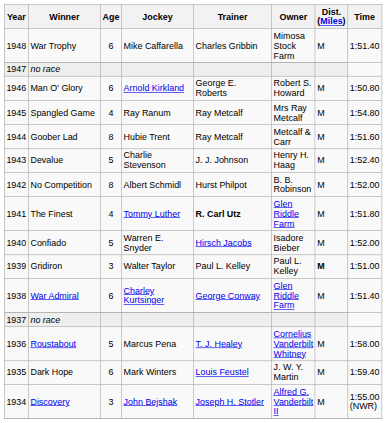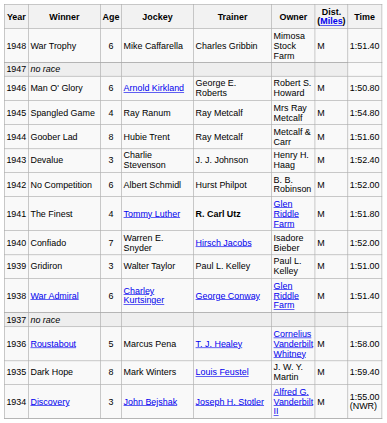 <table class="wikitable sortable" style="font-size:90%">
 <tr>
 <th style="width:30px">Year<br></th>
 <th style="width:110px">Winner<br></th>
 <th style="width:20px">Age<br></th>
 <th style="width:110px">Jockey<br></th>
 <th style="width:120px">Trainer<br></th>
 <th>Owner<br></th>
 <th style="width:25px">Dist.<br> <span>(<a href='#'>Miles</a>)</span></th>
 <th style="width:25px">Time<br></th>
 </tr>
 <tr>
 <td>1948</td>
 <td>War Trophy</td>
 <td align=center>6</td>
 <td>Mike Caffarella</td>
 <td>Charles Gribbin</td>
 <td>Mimosa Stock Farm</td>
 <td> M</td>
 <td>1:51.40</td>
 </tr>
 <tr>
 </tr>
 <tr style="background:#eee;">
 <td>1947</td>
 <td><em>no race</em></td>
 <td></td>
 <td></td>
 <td></td>
 <td></td>
 <td></td>
 </tr>
 <tr>
 <td>1946</td>
 <td>Man O' Glory</td>
 <td align=center>6</td>
 <td><a href='#'>Arnold Kirkland</a></td>
 <td>George E. Roberts</td>
 <td>Robert S. Howard</td>
 <td> M</td>
 <td>1:50.80</td>
 </tr>
 <tr>
 <td>1945</td>
 <td>Spangled Game</td>
 <td align=center>4</td>
 <td>Ray Ranum</td>
 <td>Ray Metcalf</td>
 <td>Mrs Ray Metcalf</td>
 <td> M</td>
 <td>1:54.80</td>
 </tr>
 <tr>
 <td>1944</td>
 <td>Goober Lad</td>
 <td align=center>8</td>
 <td>Hubie Trent</td>
 <td>Ray Metcalf</td>
 <td>Metcalf & Carr</td>
 <td> M</td>
 <td>1:51.60</td>
 </tr>
 <tr>
 <td>1943</td>
 <td>Devalue</td>
-<td align=center>5</td>
+<td align=center>3</td>
 <td>Charlie Stevenson</td>
 <td>J. J. Johnson</td>
 <td>Henry H. Haag</td>
 <td> M</td>
 <td>1:52.40</td>
 </tr>
 <tr>
 <td>1942</td>
 <td>No Competition</td>
-<td align=center>8</td>
+<td align=center>6</td>
 <td>Albert Schmidl</td>
 <td>Hurst Philpot</td>
 <td>B. B. Robinson</td>
 <td> M</td>
 <td>1:52.00</td>
 </tr>
 <tr>
 <td>1941</td>
 <td>The Finest</td>
 <td align=center>4</td>
 <td><a href='#'>Tommy Luther</a></td>
 <td><strong>R. Carl Utz</strong></td>
 <td><a href='#'>Glen Riddle Farm</a></td>
 <td> M</td>
 <td>1:51.80</td>
 </tr>
 <tr>
 <td>1940</td>
 <td>Confiado</td>
-<td align=center>5</td>
+<td align=center>7</td>
 <td>Warren E. Snyder</td>
 <td><a href='#'>Hirsch Jacobs</a></td>
 <td>Isadore Bieber</td>
 <td> M</td>
 <td>1:52.00</td>
 </tr>
 <tr>
 <td>1939</td>
 <td>Gridiron</td>
 <td align=center>3</td>
 <td>Walter Taylor</td>
 <td>Paul L. Kelley</td>
 <td>Paul L. Kelley</td>
-<td><strong> M</strong></td>
+<td> M</td>
 <td>1:51.00</td>
 </tr>
 <tr>
 <td>1938</td>
 <td><a href='#'>War Admiral</a></td>
 <td align=center>6</td>
 <td><a href='#'>Charley Kurtsinger</a></td>
 <td><a href='#'>George Conway</a></td>
 <td><a href='#'>Glen Riddle Farm</a></td>
 <td> M</td>
 <td>1:51.40</td>
 </tr>
 <tr>
 </tr>
 <tr style="background:#eee;">
 <td>1937</td>
 <td><em>no race</em></td>
 <td></td>
 <td></td>
 <td></td>
 <td></td>
 <td></td>
 </tr>
 <tr>
 <td>1936</td>
 <td><a href='#'>Roustabout</a></td>
 <td align=center>5</td>
 <td>Marcus Pena</td>
 <td><a href='#'>T. J. Healey</a></td>
 <td><a href='#'>Cornelius Vanderbilt Whitney</a></td>
 <td> M</td>
 <td>1:58.00</td>
 </tr>
 <tr>
 <td>1935</td>
 <td>Dark Hope</td>
-<td align=center>6</td>
+<td align=center>8</td>
 <td>Mark Winters</td>
 <td><a href='#'>Louis Feustel</a></td>
 <td>J. W. Y. Martin</td>
 <td> M</td>
 <td>1:59.40</td>
 </tr>
 <tr>
 <td>1934</td>
 <td><a href='#'>Discovery</a></td>
 <td align=center>3</td>
 <td><a href='#'>John Bejshak</a></td>
 <td><a href='#'>Joseph H. Stotler</a></td>
 <td><a href='#'>Alfred G. Vanderbilt II</a></td>
 <td> M</td>
 <td>1:55.00 (NWR)</td>
 </tr>
 <tr>
 </tr>
 </table>
